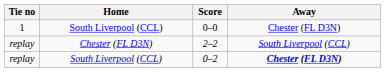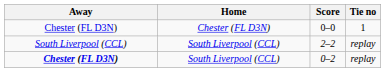 <table class="wikitable" style="text-align:center">
 <tr>
-<th width=50>Tie no</th>
+<th width=250>Away</th>
 <th width=250>Home</th>
 <th width=50>Score</th>
-<th width=250>Away</th>
+<th width=50>Tie no</th>
 </tr>
 <tr>
+<td><a href='#'>Chester</a> (<a href='#'>FL D3N</a>)</td>
+<td><em><a href='#'>Chester</a> (<a href='#'>FL D3N</a>)</em></td>
+<td>0–0</td>
 <td>1</td>
-<td><a href='#'>South Liverpool</a> (<a href='#'>CCL</a>)</td>
-<td>0–0</td>
-<td><a href='#'>Chester</a> (<a href='#'>FL D3N</a>)</td>
 </tr>
 <tr>
+<td><em><a href='#'>South Liverpool</a> (<a href='#'>CCL</a>)</em></td>
+<td><em><a href='#'>South Liverpool</a> (<a href='#'>CCL</a>)</em></td>
+<td><em>2–2</em></td>
 <td><em>replay</em></td>
-<td><em><a href='#'>Chester</a> (<a href='#'>FL D3N</a>)</em></td>
-<td><em>2–2</em></td>
-<td><em><a href='#'>South Liverpool</a> (<a href='#'>CCL</a>)</em></td>
 </tr>
 <tr>
-<td><em>replay</em></td>
+<td><strong><em><a href='#'>Chester</a><strong> (<a href='#'>FL D3N</a>)<em></td>
 <td><em><a href='#'>South Liverpool</a> (<a href='#'>CCL</a>)</em></td>
 <td><em>0–2</em></td>
-<td><strong><em><a href='#'>Chester</a><strong> (<a href='#'>FL D3N</a>)<em></td>
+<td><em>replay</em></td>
 </tr>
 </table>
